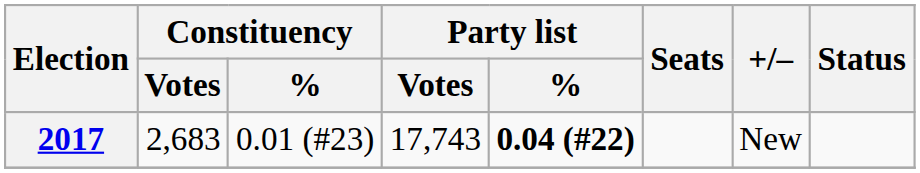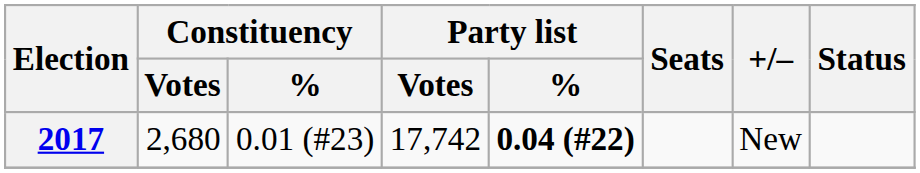 <table class="wikitable" style="font-size:97%; text-align:right;">
 <tr>
 <th rowspan=2>Election</th>
 <th colspan=2>Constituency</th>
 <th colspan=2>Party list</th>
 <th rowspan=2>Seats</th>
 <th rowspan=2>+/–</th>
 <th rowspan=2>Status</th>
 </tr>
 <tr>
 <th>Votes</th>
 <th>%</th>
 <th>Votes</th>
 <th>%</th>
 </tr>
 <tr>
 <th><a href='#'>2017</a></th>
-<td>2,683</td>
+<td>2,680</td>
 <td>0.01 (#23)</td>
-<td>17,743</td>
+<td>17,742</td>
 <td><strong>0.04 (#22)</strong></td>
 <td></td>
 <td>New</td>
 <td></td>
 </tr>
 <tr>
 </tr>
 </table>
